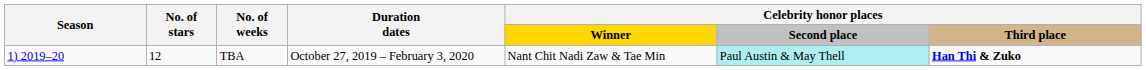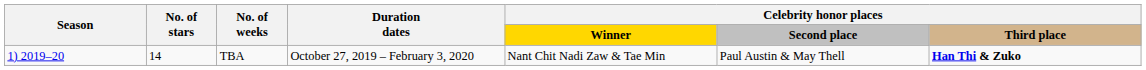 <table class="wikitable" style="white-space:nowrap; font-size:85%;">
 <tr>
 <th style="width:10%;" rowspan="2">Season</th>
 <th style="width:5%;" rowspan="2">No. of<br>stars</th>
 <th style="width:5%;" rowspan="2">No. of<br>weeks</th>
 <th style="width:10%;" rowspan="2">Duration <br>dates</th>
 <th style="width:45%;" colspan="3">Celebrity honor places</th>
 </tr>
 <tr>
 <th style="width:15%; background:gold;">Winner</th>
 <th style="width:15%; background:silver;">Second place</th>
 <th style="width:15%; background:tan;">Third place</th>
 </tr>
 <tr>
 <td><a href='#'>1) 2019–20</a></td>
-<td>12</td>
+<td>14</td>
 <td>TBA</td>
 <td>October 27, 2019 – February 3, 2020</td>
 <td>Nant Chit Nadi Zaw & Tae Min</td>
-<td style="background: paleturquoise;">Paul Austin & May Thell</td>
+<td>Paul Austin & May Thell</td>
 <td><strong><a href='#'>Han Thi</a> & Zuko</strong></td>
 </tr>
 </table>
